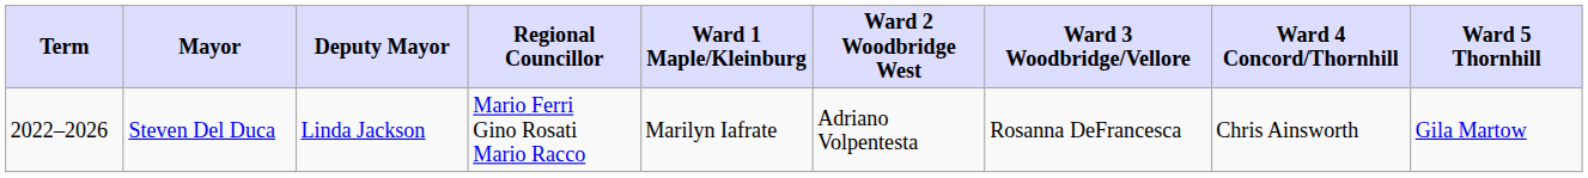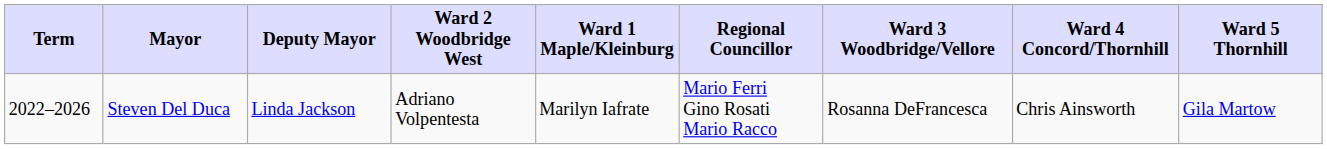 <table class="wikitable">
 <tr>
 <th style="background:#ddf; width:80px;">Term</th>
 <th style="background:#ddf; width:120px;">Mayor</th>
 <th style="background:#ddf; width:120px;">Deputy Mayor</th>
+<th style="background:#ddf; width:120px;">Ward 2<br>Woodbridge West</th>
+<th style="background:#ddf; width:120px;">Ward 1<br>Maple/Kleinburg</th>
 <th style="background:#ddf; width:120px;">Regional Councillor</th>
-<th style="background:#ddf; width:120px;">Ward 1<br>Maple/Kleinburg</th>
-<th style="background:#ddf; width:120px;">Ward 2<br>Woodbridge West</th>
 <th style="background:#ddf; width:160px;">Ward 3<br>Woodbridge/Vellore</th>
 <th style="background:#ddf; width:140px;">Ward 4<br>Concord/Thornhill</th>
 <th style="background:#ddf; width:120px;">Ward 5<br>Thornhill</th>
 </tr>
 <tr>
 <td>2022–2026</td>
 <td><a href='#'>Steven Del Duca</a></td>
 <td><a href='#'>Linda Jackson</a></td>
+<td>Adriano Volpentesta</td>
+<td>Marilyn Iafrate</td>
 <td><a href='#'>Mario Ferri</a><br>Gino Rosati<br><a href='#'>Mario Racco</a></td>
-<td>Marilyn Iafrate</td>
-<td>Adriano Volpentesta</td>
 <td>Rosanna DeFrancesca</td>
 <td>Chris Ainsworth</td>
 <td><a href='#'>Gila Martow</a></td>
 </tr>
 </table>
